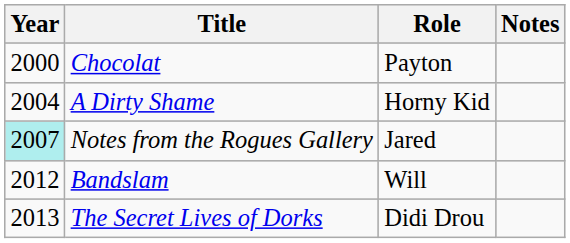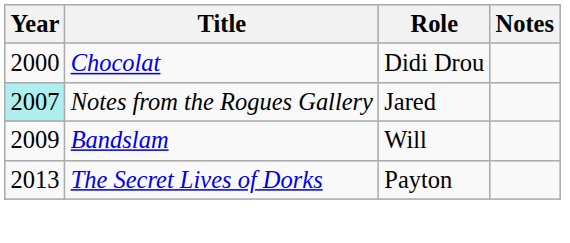 <table class="wikitable sortable">
 <tr>
 <th>Year</th>
 <th>Title</th>
 <th>Role</th>
 <th>Notes</th>
 </tr>
 <tr>
 <td>2000</td>
 <td><a href='#'><em>Chocolat</em></a></td>
-<td>Payton</td>
-<td></td>
-</tr>
-<tr>
-<td>2004</td>
-<td><em><a href='#'>A Dirty Shame</a></em></td>
-<td>Horny Kid</td>
+<td>Didi Drou</td>
 <td></td>
 </tr>
 <tr>
 <td style="background: paleturquoise;">2007</td>
 <td><em>Notes from the Rogues Gallery</em></td>
 <td>Jared</td>
 <td></td>
 </tr>
 <tr>
-<td>2012</td>
+<td>2009</td>
 <td><em><a href='#'>Bandslam</a></em></td>
 <td>Will</td>
 <td></td>
 </tr>
 <tr>
 <td>2013</td>
 <td><em><a href='#'>The Secret Lives of Dorks</a></em></td>
-<td>Didi Drou</td>
+<td>Payton</td>
 <td></td>
 </tr>
 </table>
